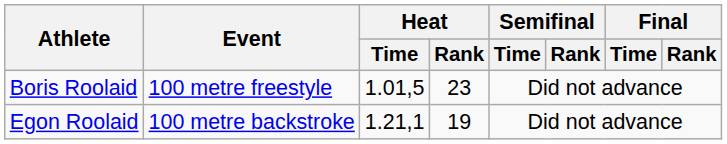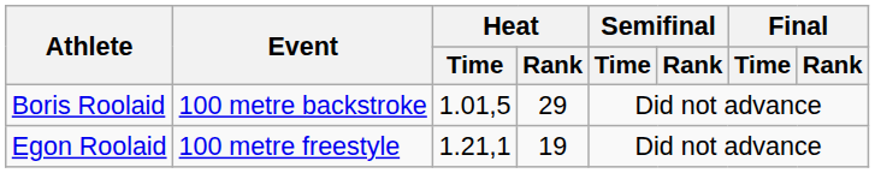 <table class=wikitable style="font-size:90%">
 <tr>
 <th rowspan="2">Athlete</th>
 <th rowspan="2">Event</th>
 <th colspan="2">Heat</th>
 <th colspan="2">Semifinal</th>
 <th colspan="2">Final</th>
 </tr>
 <tr style="font-size:95%">
 <th>Time</th>
 <th>Rank</th>
 <th>Time</th>
 <th>Rank</th>
 <th>Time</th>
 <th>Rank</th>
 </tr>
 <tr align=center>
 <td align=left rowspan=1><a href='#'>Boris Roolaid</a></td>
-<td align=left><a href='#'>100 metre freestyle</a></td>
+<td align=left><a href='#'>100 metre backstroke</a></td>
 <td>1.01,5</td>
-<td>23</td>
+<td>29</td>
 <td colspan=4>Did not advance</td>
 </tr>
 <tr align=center>
 <td align=left rowspan=1><a href='#'>Egon Roolaid</a></td>
-<td align=left><a href='#'>100 metre backstroke</a></td>
+<td align=left><a href='#'>100 metre freestyle</a></td>
 <td>1.21,1</td>
 <td>19</td>
 <td colspan=4>Did not advance</td>
 </tr>
 </table>
